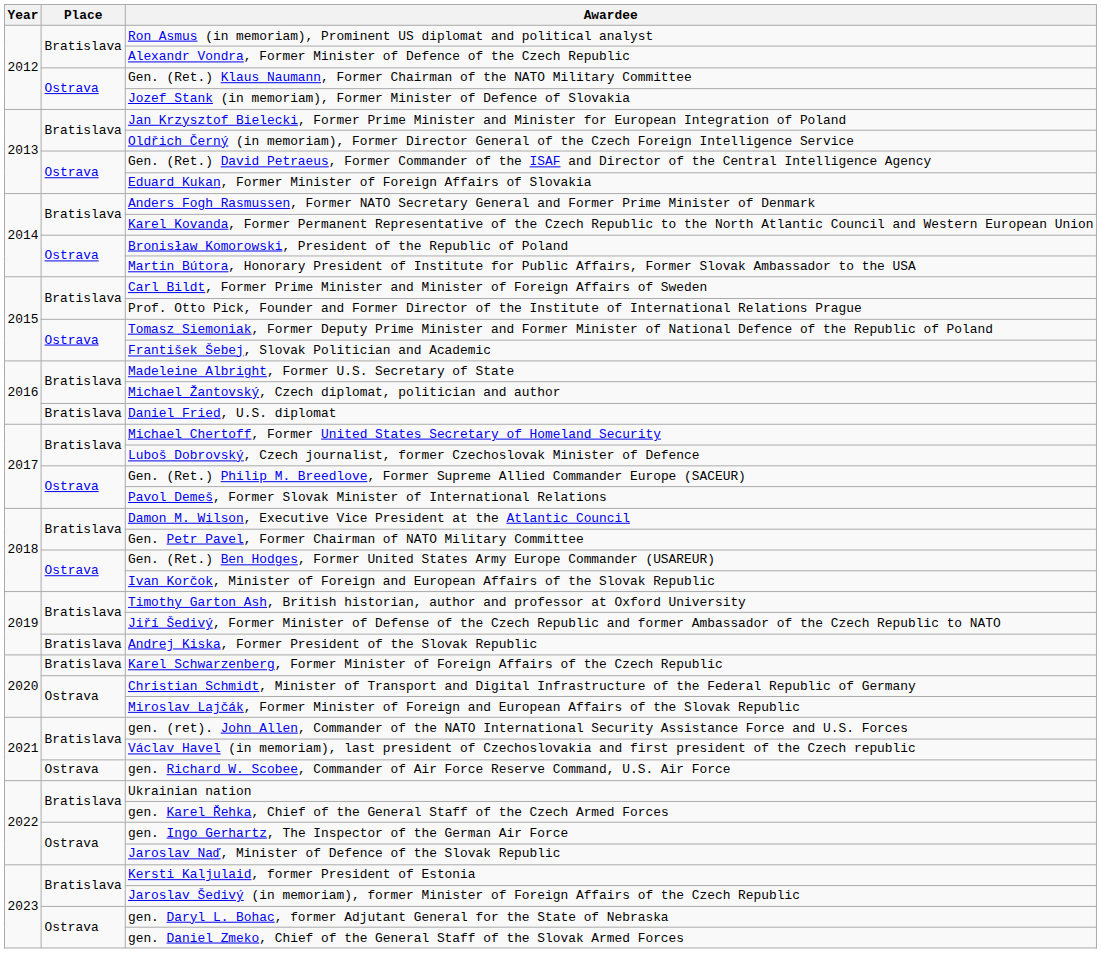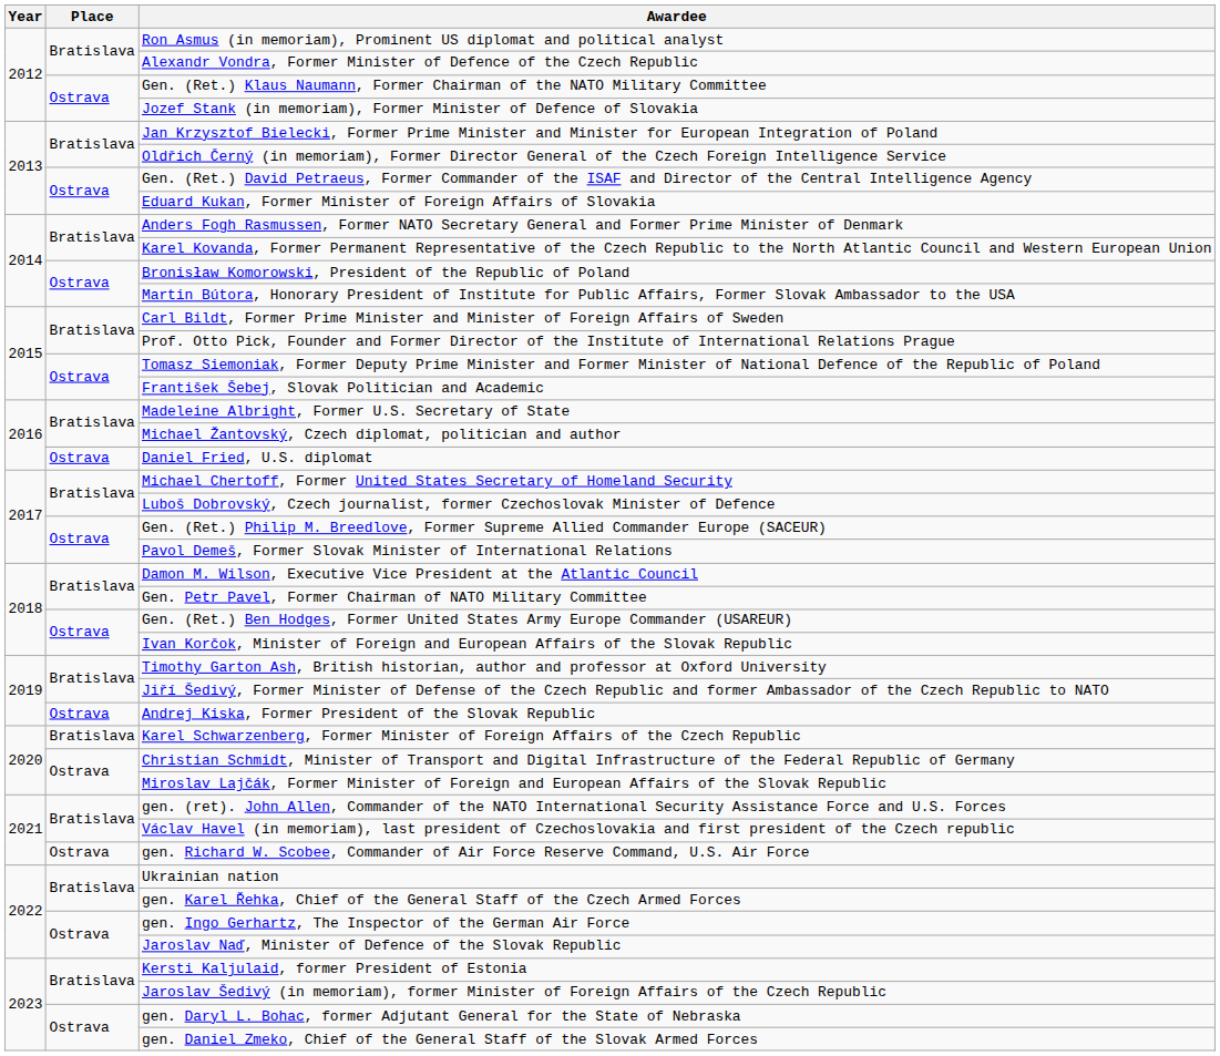 <table class="wikitable">
 <tr>
 <th>Year</th>
 <th>Place</th>
 <th>Awardee</th>
 </tr>
 <tr>
 <td rowspan=4>2012</td>
 <td rowspan=2>Bratislava</td>
 <td><a href='#'>Ron Asmus</a> (in memoriam), Prominent US diplomat and political analyst</td>
 </tr>
 <tr>
 <td><a href='#'>Alexandr Vondra</a>, Former Minister of Defence of the Czech Republic</td>
 </tr>
 <tr>
 <td rowspan="2"><a href='#'>Ostrava</a></td>
 <td>Gen. (Ret.) <a href='#'>Klaus Naumann</a>, Former Chairman of the NATO Military Committee</td>
 </tr>
 <tr>
 <td><a href='#'>Jozef Stank</a> (in memoriam), Former Minister of Defence of Slovakia</td>
 </tr>
 <tr>
 <td rowspan=4>2013</td>
 <td rowspan=2>Bratislava</td>
 <td><a href='#'>Jan Krzysztof Bielecki</a>, Former Prime Minister and Minister for European Integration of Poland</td>
 </tr>
 <tr>
 <td><a href='#'>Oldřich Černý</a> (in memoriam), Former Director General of the Czech Foreign Intelligence Service</td>
 </tr>
 <tr>
 <td rowspan=2><a href='#'>Ostrava</a></td>
 <td>Gen. (Ret.) <a href='#'>David Petraeus</a>, Former Commander of the <a href='#'>ISAF</a> and Director of the Central Intelligence Agency</td>
 </tr>
 <tr>
 <td><a href='#'>Eduard Kukan</a>, Former Minister of Foreign Affairs of Slovakia</td>
 </tr>
 <tr>
 <td rowspan="4">2014</td>
 <td rowspan="2">Bratislava</td>
 <td><a href='#'>Anders Fogh Rasmussen</a>, Former NATO Secretary General and Former Prime Minister of Denmark</td>
 </tr>
 <tr>
 <td><a href='#'>Karel Kovanda</a>, Former Permanent Representative of the Czech Republic to the North Atlantic Council and Western European Union</td>
 </tr>
 <tr>
 <td rowspan="2"><a href='#'>Ostrava</a></td>
 <td><a href='#'>Bronisław Komorowski</a>, President of the Republic of Poland</td>
 </tr>
 <tr>
 <td><a href='#'>Martin Bútora</a>, Honorary President of Institute for Public Affairs, Former Slovak Ambassador to the USA</td>
 </tr>
 <tr>
 <td rowspan=4>2015</td>
 <td rowspan=2>Bratislava</td>
 <td><a href='#'>Carl Bildt</a>, Former Prime Minister and Minister of Foreign Affairs of Sweden</td>
 </tr>
 <tr>
 <td>Prof. Otto Pick, Founder and Former Director of the Institute of International Relations Prague</td>
 </tr>
 <tr>
 <td rowspan=2><a href='#'>Ostrava</a></td>
 <td><a href='#'>Tomasz Siemoniak</a>, Former Deputy Prime Minister and Former Minister of National Defence of the Republic of Poland</td>
 </tr>
 <tr>
 <td><a href='#'>František Šebej</a>, Slovak Politician and Academic</td>
 </tr>
 <tr>
 <td rowspan=3>2016</td>
 <td rowspan=2>Bratislava</td>
 <td><a href='#'>Madeleine Albright</a>, Former U.S. Secretary of State</td>
 </tr>
 <tr>
 <td><a href='#'>Michael Žantovský</a>, Czech diplomat, politician and author</td>
 </tr>
 <tr>
-<td>Bratislava</td>
+<td rowspan=1><a href='#'>Ostrava</a></td>
 <td><a href='#'>Daniel Fried</a>, U.S. diplomat</td>
 </tr>
 <tr>
 <td rowspan=4>2017</td>
 <td rowspan=2>Bratislava</td>
 <td><a href='#'>Michael Chertoff</a>, Former <a href='#'>United States Secretary of Homeland Security</a></td>
 </tr>
 <tr>
 <td><a href='#'>Luboš Dobrovský</a>, Czech journalist, former Czechoslovak Minister of Defence</td>
 </tr>
 <tr>
 <td rowspan=2><a href='#'>Ostrava</a></td>
 <td>Gen. (Ret.) <a href='#'>Philip M. Breedlove</a>, Former Supreme Allied Commander Europe (SACEUR)</td>
 </tr>
 <tr>
 <td><a href='#'>Pavol Demeš</a>, Former Slovak Minister of International Relations</td>
 </tr>
 <tr>
 <td rowspan="4">2018</td>
 <td rowspan="2">Bratislava</td>
 <td><a href='#'>Damon M. Wilson</a>, Executive Vice President at the <a href='#'>Atlantic Council</a></td>
 </tr>
 <tr>
 <td>Gen. <a href='#'>Petr Pavel</a>, Former Chairman of NATO Military Committee</td>
 </tr>
 <tr>
 <td rowspan=2><a href='#'>Ostrava</a></td>
 <td>Gen. (Ret.) <a href='#'>Ben Hodges</a>, Former United States Army Europe Commander (USAREUR)</td>
 </tr>
 <tr>
 <td><a href='#'>Ivan Korčok</a>, Minister of Foreign and European Affairs of the Slovak Republic</td>
 </tr>
 <tr>
 <td rowspan="3">2019</td>
 <td rowspan="2">Bratislava</td>
 <td><a href='#'>Timothy Garton Ash</a>, British historian, author and professor at Oxford University</td>
 </tr>
 <tr>
 <td><a href='#'>Jiří Šedivý</a>, Former Minister of Defense of the Czech Republic and former Ambassador of the Czech Republic to NATO</td>
 </tr>
 <tr>
-<td>Bratislava</td>
+<td rowspan="1"><a href='#'>Ostrava</a></td>
 <td><a href='#'>Andrej Kiska</a>, Former President of the Slovak Republic</td>
 </tr>
 <tr>
 <td rowspan="3">2020</td>
 <td>Bratislava</td>
 <td><a href='#'>Karel Schwarzenberg</a>, Former Minister of Foreign Affairs of the Czech Republic</td>
 </tr>
 <tr>
 <td rowspan="2">Ostrava</td>
 <td><a href='#'>Christian Schmidt</a>, Minister of Transport and Digital Infrastructure of the Federal Republic of Germany</td>
 </tr>
 <tr>
 <td><a href='#'>Miroslav Lajčák</a>, Former Minister of Foreign and European Affairs of the Slovak Republic</td>
 </tr>
 <tr>
 <td rowspan="3">2021</td>
 <td rowspan="2">Bratislava</td>
 <td>gen. (ret). <a href='#'>John Allen</a>, Commander of the NATO International Security Assistance Force and U.S. Forces</td>
 </tr>
 <tr>
 <td><a href='#'>Václav Havel</a> (in memoriam), last president of Czechoslovakia and first president of the Czech republic</td>
 </tr>
 <tr>
 <td>Ostrava</td>
 <td>gen. <a href='#'>Richard W. Scobee</a>, Commander of Air Force Reserve Command, U.S. Air Force</td>
 </tr>
 <tr>
 <td rowspan="4">2022</td>
 <td rowspan="2">Bratislava</td>
 <td>Ukrainian nation</td>
 </tr>
 <tr>
 <td>gen. <a href='#'>Karel Řehka</a>, Chief of the General Staff of the Czech Armed Forces</td>
 </tr>
 <tr>
 <td rowspan="2">Ostrava</td>
 <td>gen. <a href='#'>Ingo Gerhartz</a>, The Inspector of the German Air Force</td>
 </tr>
 <tr>
 <td><a href='#'>Jaroslav Naď</a>, Minister of Defence of the Slovak Republic</td>
 </tr>
 <tr>
 <td rowspan="4">2023</td>
 <td rowspan="2">Bratislava</td>
 <td><a href='#'>Kersti Kaljulaid</a>, former President of Estonia</td>
 </tr>
 <tr>
 <td><a href='#'>Jaroslav Šedivý</a> (in memoriam), former Minister of Foreign Affairs of the Czech Republic</td>
 </tr>
 <tr>
 <td rowspan="2">Ostrava</td>
 <td>gen. <a href='#'>Daryl L. Bohac</a>, former Adjutant General for the State of Nebraska</td>
 </tr>
 <tr>
 <td>gen. <a href='#'>Daniel Zmeko</a>, Chief of the General Staff of the Slovak Armed Forces</td>
 </tr>
 </table>
